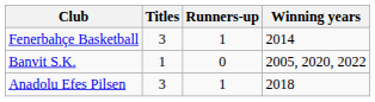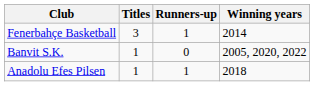 <table class="wikitable">
 <tr>
 <th>Club</th>
 <th>Titles</th>
 <th>Runners-up</th>
 <th>Winning years</th>
 </tr>
 <tr>
 <td><a href='#'>Fenerbahçe Basketball</a></td>
 <td align="center">3</td>
 <td align="center">1</td>
 <td>2014</td>
 </tr>
 <tr>
 <td><a href='#'>Banvit S.K.</a></td>
 <td align="center">1</td>
 <td align="center">0</td>
 <td>2005, 2020, 2022</td>
 </tr>
 <tr>
 <td><a href='#'>Anadolu Efes Pilsen</a></td>
-<td align="center">3</td>
+<td align="center">1</td>
 <td align="center">1</td>
 <td>2018</td>
 </tr>
 </table>
